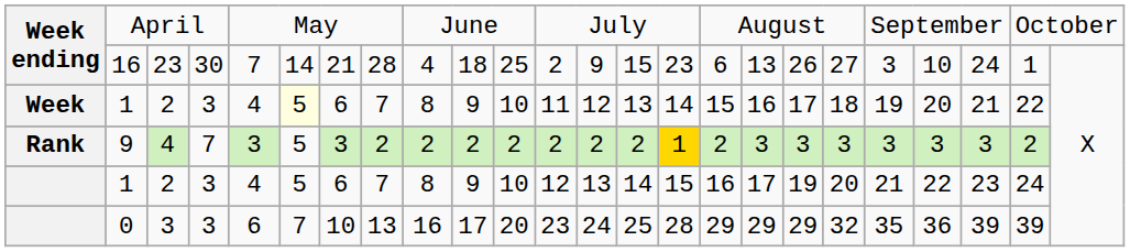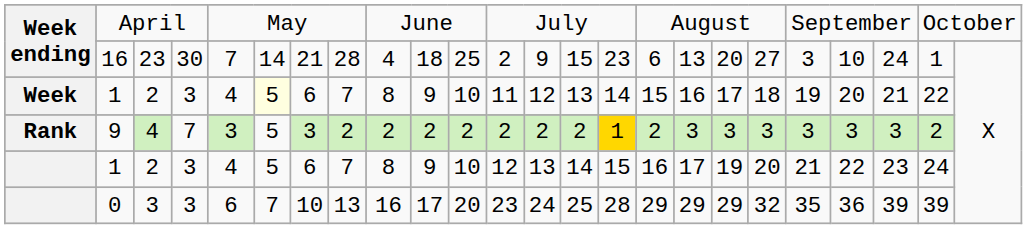 <table class=wikitable style="text-align:center;">
 <tr>
 <th rowspan=2>Week<br>ending</th>
 <td colspan=3>April</td>
 <td colspan=4>May</td>
 <td colspan=3>June</td>
 <td colspan=4>July</td>
 <td colspan=4>August</td>
 <td colspan=3>September</td>
 <td colspan=3>October</td>
 </tr>
 <tr>
 <td>16</td>
 <td>23</td>
 <td>30</td>
 <td width=20>7</td>
 <td>14</td>
 <td>21</td>
 <td>28</td>
 <td width=20>4</td>
 <td>18</td>
 <td>25</td>
 <td>2</td>
 <td>9</td>
 <td>15</td>
 <td>23</td>
 <td>6</td>
 <td>13</td>
-<td>26</td>
+<td>20</td>
 <td>27</td>
 <td>3</td>
 <td>10</td>
 <td>24</td>
 <td width=15>1</td>
 <td colspan=2 rowspan=5>X</td>
 </tr>
 <tr>
 <th>Week</th>
 <td>1</td>
 <td>2</td>
 <td>3</td>
 <td>4</td>
 <td style="background: lightyellow;">5</td>
 <td>6</td>
 <td>7</td>
 <td>8</td>
 <td>9</td>
 <td>10</td>
 <td>11</td>
 <td>12</td>
 <td>13</td>
 <td>14</td>
 <td>15</td>
 <td>16</td>
 <td>17</td>
 <td>18</td>
 <td>19</td>
 <td>20</td>
 <td>21</td>
 <td>22</td>
 </tr>
 <tr>
 <th>Rank</th>
 <td>9</td>
 <td style="background:#D0F0C0">4</td>
 <td>7</td>
 <td style="background:#D0F0C0">3</td>
 <td>5</td>
 <td style="background:#D0F0C0">3</td>
 <td style="background:#D0F0C0">2</td>
 <td style="background:#D0F0C0">2</td>
 <td style="background:#D0F0C0">2</td>
 <td style="background:#D0F0C0">2</td>
 <td style="background:#D0F0C0">2</td>
 <td style="background:#D0F0C0">2</td>
 <td style="background:#D0F0C0">2</td>
 <td style="background:#FFD700">1</td>
 <td style="background:#D0F0C0">2</td>
 <td style="background:#D0F0C0">3</td>
 <td style="background:#D0F0C0">3</td>
 <td style="background:#D0F0C0">3</td>
 <td style="background:#D0F0C0">3</td>
 <td style="background:#D0F0C0">3</td>
 <td style="background:#D0F0C0">3</td>
 <td style="background:#D0F0C0">2</td>
 </tr>
 <tr>
 <th></th>
 <td>1</td>
 <td>2</td>
 <td>3</td>
 <td>4</td>
 <td>5</td>
 <td>6</td>
 <td>7</td>
 <td>8</td>
 <td>9</td>
 <td>10</td>
 <td>12</td>
 <td>13</td>
 <td>14</td>
 <td>15</td>
 <td>16</td>
 <td>17</td>
 <td>19</td>
 <td>20</td>
 <td>21</td>
 <td>22</td>
 <td>23</td>
 <td>24</td>
 </tr>
 <tr>
 <th></th>
 <td>0</td>
 <td>3</td>
 <td>3</td>
 <td>6</td>
 <td>7</td>
 <td>10</td>
 <td>13</td>
 <td>16</td>
 <td>17</td>
 <td>20</td>
 <td>23</td>
 <td>24</td>
 <td>25</td>
 <td>28</td>
 <td>29</td>
 <td>29</td>
 <td>29</td>
 <td>32</td>
 <td>35</td>
 <td>36</td>
 <td>39</td>
 <td>39</td>
 </tr>
 </table>
